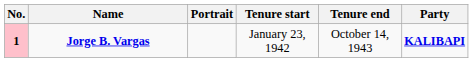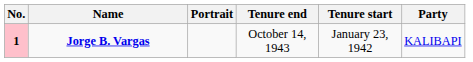 <table class="wikitable" style="text-align:center" |>
 <tr>
 <th>No.</th>
 <th width="200px">Name</th>
 <th>Portrait</th>
+<th width="100px">Tenure end</th>
 <th width="100px">Tenure start</th>
-<th width="100px">Tenure end</th>
 <th><strong>Party</strong></th>
 </tr>
 <tr>
 <td style="background: pink;"><strong>1</strong></td>
 <td><strong><a href='#'>Jorge B. Vargas</a></strong><br></td>
 <td></td>
+<td>October 14, 1943</td>
 <td>January 23, 1942</td>
-<td>October 14, 1943</td>
-<td><strong><a href='#'>KALIBAPI</a></strong></td>
+<td><a href='#'>KALIBAPI</a></td>
 </tr>
 </table>
